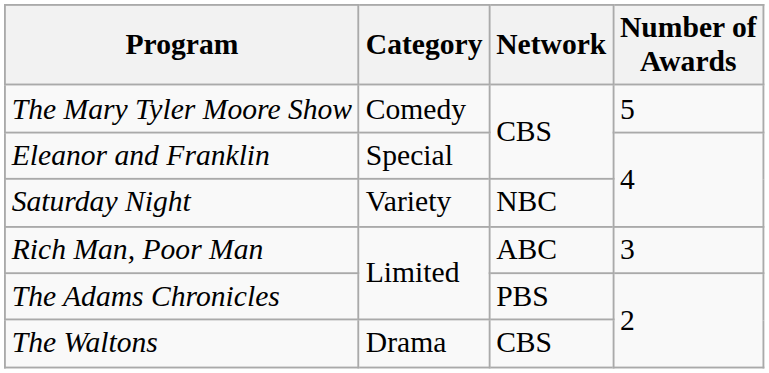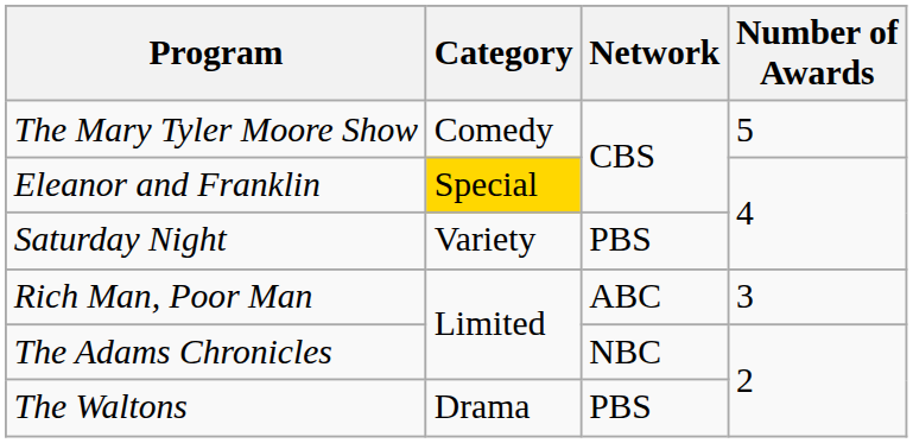 <table class="wikitable">
 <tr>
 <th>Program</th>
 <th>Category</th>
 <th>Network</th>
 <th>Number of<br>Awards</th>
 </tr>
 <tr>
 <td><em>The Mary Tyler Moore Show</em></td>
 <td>Comedy</td>
 <td rowspan="2">CBS</td>
 <td>5</td>
 </tr>
 <tr>
 <td><em>Eleanor and Franklin</em></td>
-<td>Special</td>
+<td style="background: gold;">Special</td>
 <td rowspan="2">4</td>
 </tr>
 <tr>
 <td><em>Saturday Night</em></td>
 <td>Variety</td>
-<td>NBC</td>
+<td>PBS</td>
 </tr>
 <tr>
 <td><em>Rich Man, Poor Man</em></td>
 <td rowspan="2">Limited</td>
 <td>ABC</td>
 <td>3</td>
 </tr>
 <tr>
 <td><em>The Adams Chronicles</em></td>
-<td>PBS</td>
+<td>NBC</td>
 <td rowspan="2">2</td>
 </tr>
 <tr>
 <td><em>The Waltons</em></td>
 <td>Drama</td>
-<td>CBS</td>
+<td>PBS</td>
 </tr>
 </table>
